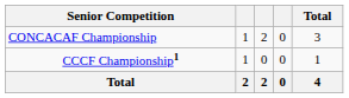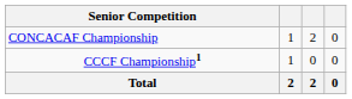 <table class="wikitable" style="width:30%; font-size:90%; text-align:center;">
 <tr>
 <th>Senior Competition</th>
 <th></th>
 <th></th>
 <th></th>
-<th>Total</th>
 </tr>
 <tr>
 <td align=left><a href='#'>CONCACAF Championship</a></td>
 <td>1</td>
 <td>2</td>
 <td>0</td>
-<td>3</td>
 </tr>
 <tr>
 <td><a href='#'>CCCF Championship</a><sup><strong>1</strong></sup></td>
 <td>1</td>
 <td>0</td>
 <td>0</td>
-<td>1</td>
 </tr>
 <tr>
 <th>Total</th>
 <th>2</th>
 <th>2</th>
 <th>0</th>
-<th>4</th>
 </tr>
 </table>
